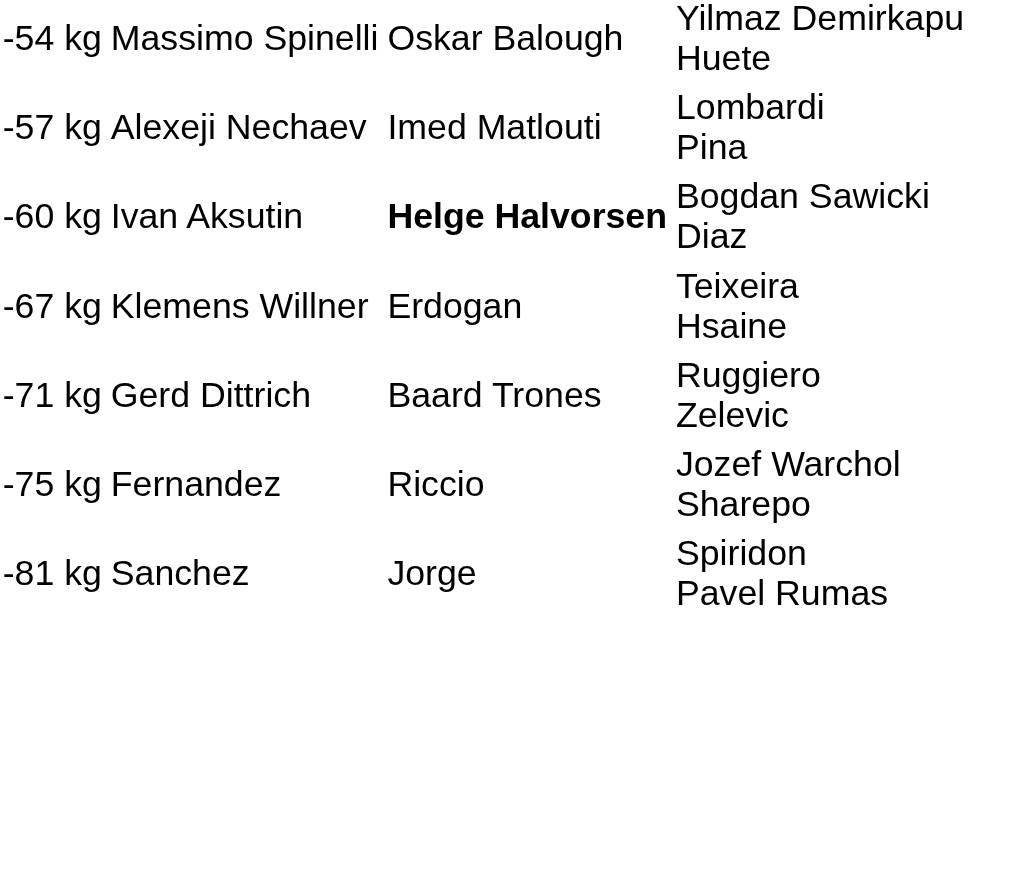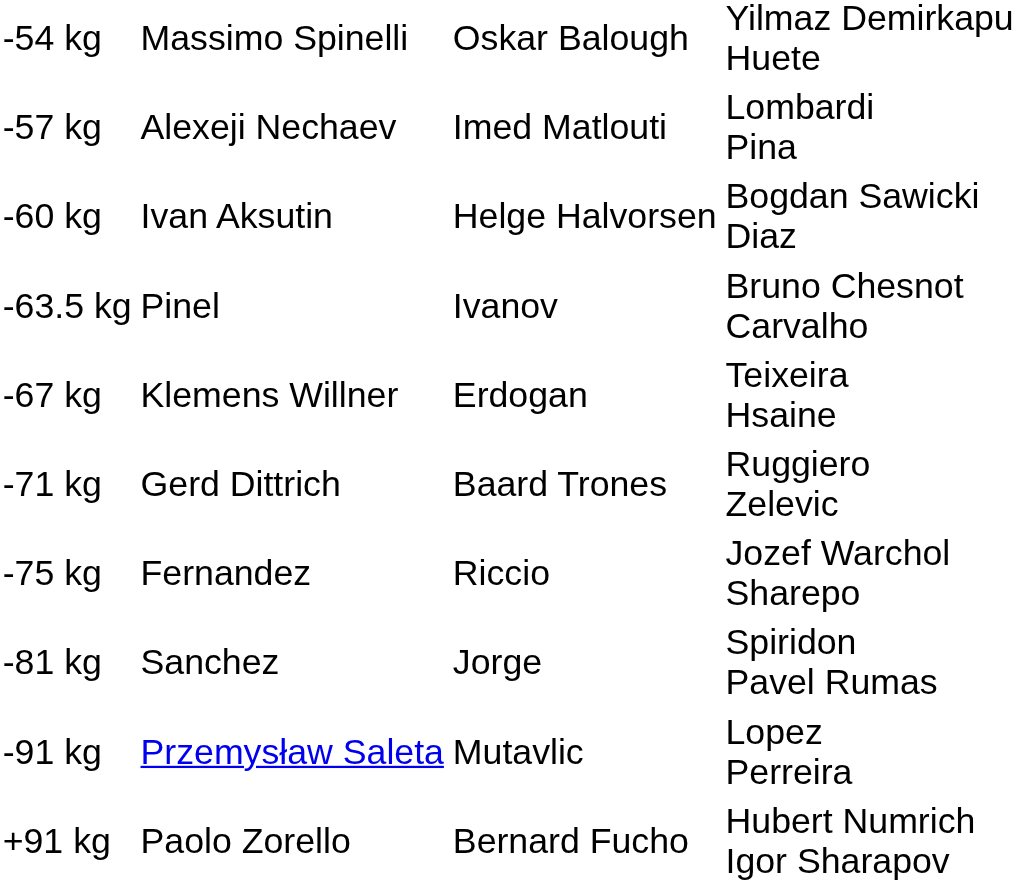 <table>
 <tr>
 <td>-54 kg</td>
 <td>Massimo Spinelli </td>
 <td>Oskar Balough </td>
 <td>Yilmaz Demirkapu <br>Huete </td>
 </tr>
 <tr>
 <td>-57 kg</td>
 <td>Alexeji Nechaev </td>
 <td>Imed Matlouti </td>
 <td>Lombardi <br>Pina </td>
 </tr>
 <tr>
 <td>-60 kg</td>
 <td>Ivan Aksutin </td>
-<td><strong>Helge Halvorsen </strong></td>
+<td>Helge Halvorsen </td>
 <td>Bogdan Sawicki <br>Diaz </td>
+</tr>
+<tr>
+<td>-63.5 kg</td>
+<td>Pinel </td>
+<td>Ivanov </td>
+<td>Bruno Chesnot <br>Carvalho </td>
 </tr>
 <tr>
 <td>-67 kg</td>
 <td>Klemens Willner </td>
 <td>Erdogan </td>
 <td>Teixeira <br>Hsaine </td>
 </tr>
 <tr>
 <td>-71 kg</td>
 <td>Gerd Dittrich </td>
 <td>Baard Trones </td>
 <td>Ruggiero <br>Zelevic </td>
 </tr>
 <tr>
 <td>-75 kg</td>
 <td>Fernandez </td>
 <td>Riccio </td>
 <td>Jozef Warchol <br>Sharepo </td>
 </tr>
 <tr>
 <td>-81 kg</td>
 <td>Sanchez </td>
 <td>Jorge </td>
 <td>Spiridon <br>Pavel Rumas </td>
 </tr>
 <tr>
+<td>-91 kg</td>
+<td><a href='#'>Przemysław Saleta</a> </td>
+<td>Mutavlic </td>
+<td>Lopez <br>Perreira </td>
+</tr>
+<tr>
+<td>+91 kg</td>
+<td>Paolo Zorello </td>
+<td>Bernard Fucho </td>
+<td>Hubert Numrich <br>Igor Sharapov </td>
+</tr>
+<tr>
 </tr>
 </table>
